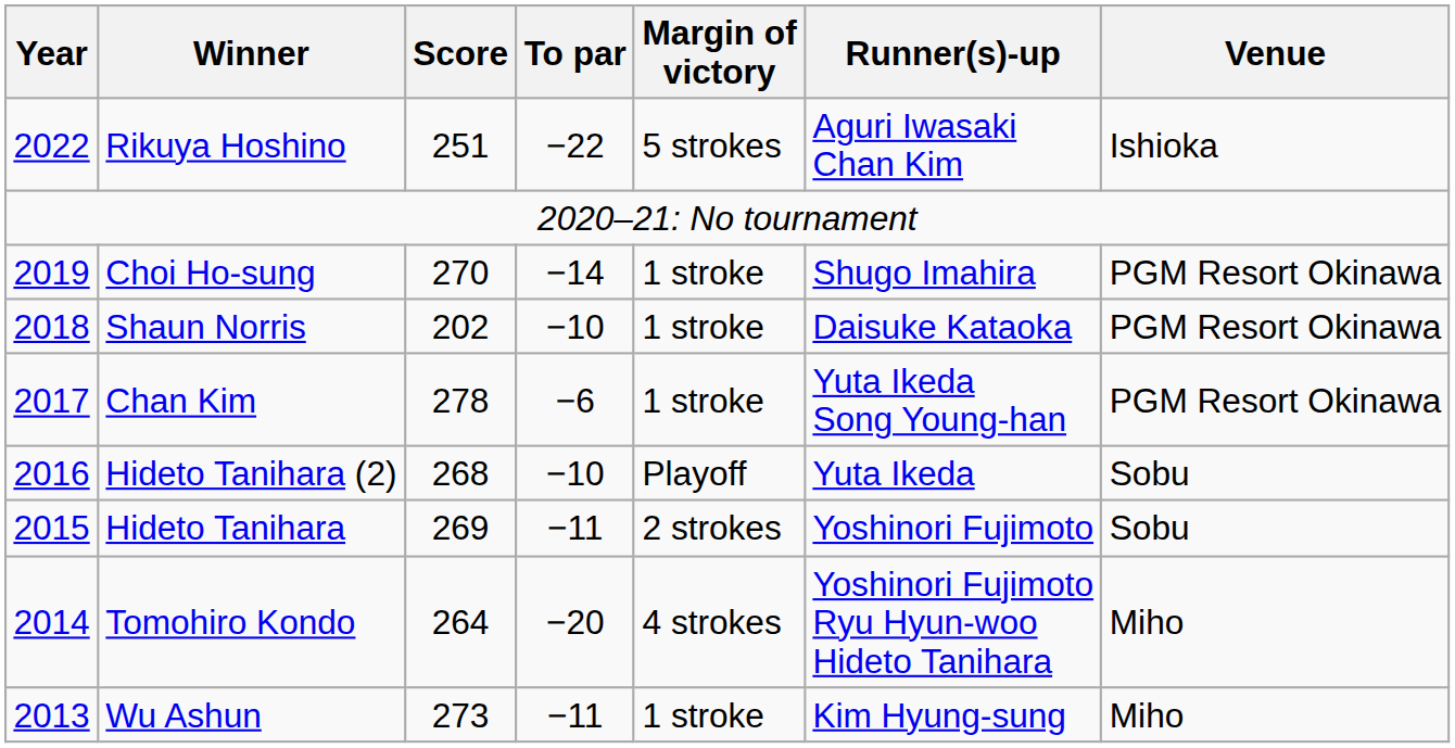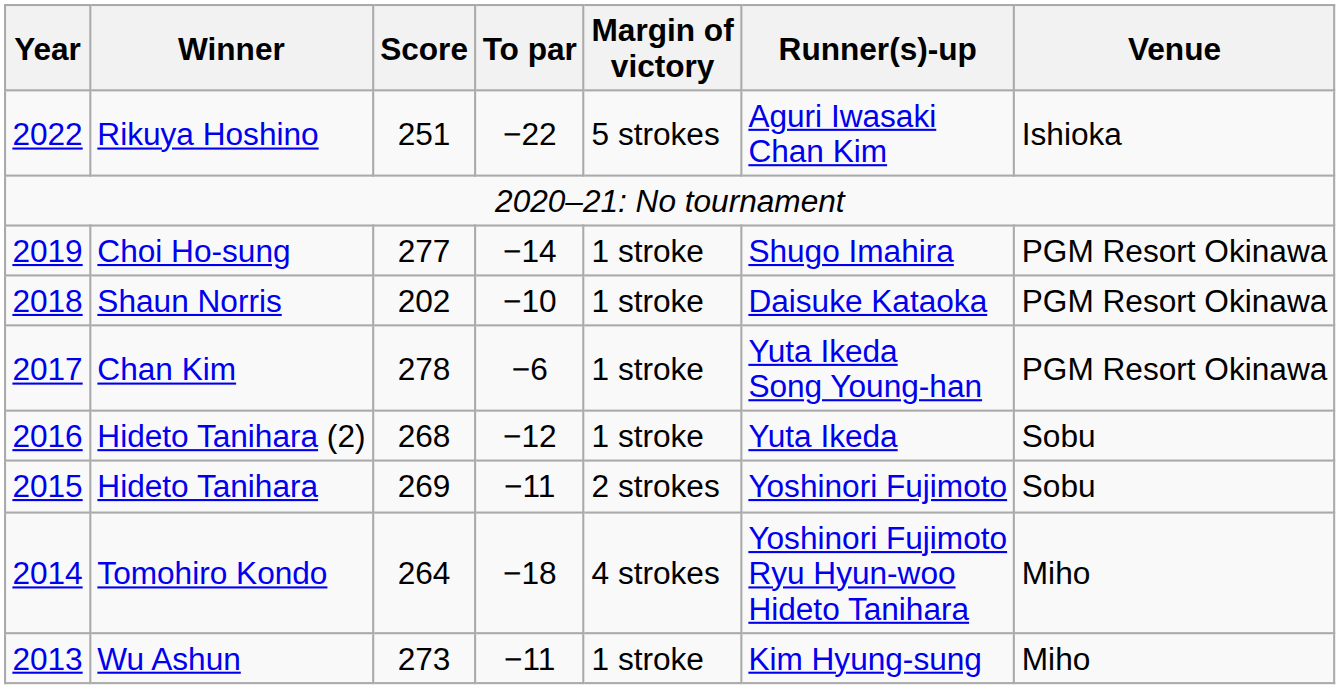 <table class=wikitable style="font-size:95%">
 <tr>
 <th>Year</th>
 <th>Winner</th>
 <th>Score</th>
 <th>To par</th>
 <th>Margin of<br>victory</th>
 <th>Runner(s)-up</th>
 <th>Venue</th>
 </tr>
 <tr>
 <td><a href='#'>2022</a></td>
 <td> <a href='#'>Rikuya Hoshino</a></td>
 <td align=center>251</td>
 <td align=center>−22</td>
 <td>5 strokes</td>
 <td> <a href='#'>Aguri Iwasaki</a><br> <a href='#'>Chan Kim</a></td>
 <td>Ishioka</td>
 </tr>
 <tr>
 <td colspan=7 align=center><em>2020–21: No tournament</em></td>
 </tr>
 <tr>
 <td><a href='#'>2019</a></td>
 <td> <a href='#'>Choi Ho-sung</a></td>
-<td align=center>270</td>
+<td align=center>277</td>
 <td align=center>−14</td>
 <td>1 stroke</td>
 <td> <a href='#'>Shugo Imahira</a></td>
 <td>PGM Resort Okinawa</td>
 </tr>
 <tr>
 <td><a href='#'>2018</a></td>
 <td> <a href='#'>Shaun Norris</a></td>
 <td align=center>202</td>
 <td align=center>−10</td>
 <td>1 stroke</td>
 <td> <a href='#'>Daisuke Kataoka</a></td>
 <td>PGM Resort Okinawa</td>
 </tr>
 <tr>
 <td><a href='#'>2017</a></td>
 <td> <a href='#'>Chan Kim</a></td>
 <td align=center>278</td>
 <td align=center>−6</td>
 <td>1 stroke</td>
 <td> <a href='#'>Yuta Ikeda</a><br> <a href='#'>Song Young-han</a></td>
 <td>PGM Resort Okinawa</td>
 </tr>
 <tr>
 <td><a href='#'>2016</a></td>
 <td> <a href='#'>Hideto Tanihara</a> (2)</td>
 <td align=center>268</td>
-<td align=center>−10</td>
-<td>Playoff</td>
+<td align=center>−12</td>
+<td>1 stroke</td>
 <td> <a href='#'>Yuta Ikeda</a></td>
 <td>Sobu</td>
 </tr>
 <tr>
 <td><a href='#'>2015</a></td>
 <td> <a href='#'>Hideto Tanihara</a></td>
 <td align=center>269</td>
 <td align=center>−11</td>
 <td>2 strokes</td>
 <td> <a href='#'>Yoshinori Fujimoto</a></td>
 <td>Sobu</td>
 </tr>
 <tr>
 <td><a href='#'>2014</a></td>
 <td> <a href='#'>Tomohiro Kondo</a></td>
 <td align=center>264</td>
-<td align=center>−20</td>
+<td align=center>−18</td>
 <td>4 strokes</td>
 <td> <a href='#'>Yoshinori Fujimoto</a><br> <a href='#'>Ryu Hyun-woo</a><br> <a href='#'>Hideto Tanihara</a></td>
 <td>Miho</td>
 </tr>
 <tr>
 <td><a href='#'>2013</a></td>
 <td> <a href='#'>Wu Ashun</a></td>
 <td align=center>273</td>
 <td align=center>−11</td>
 <td>1 stroke</td>
 <td> <a href='#'>Kim Hyung-sung</a></td>
 <td>Miho</td>
 </tr>
 </table>
